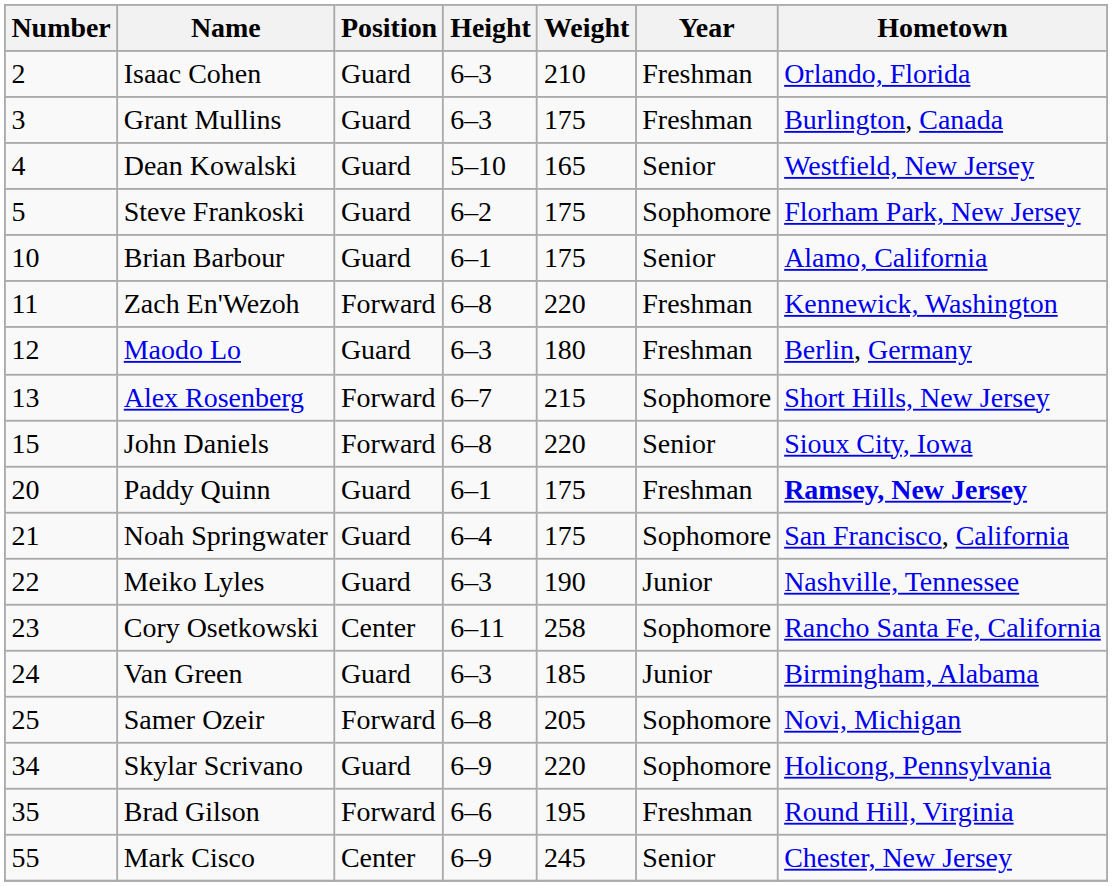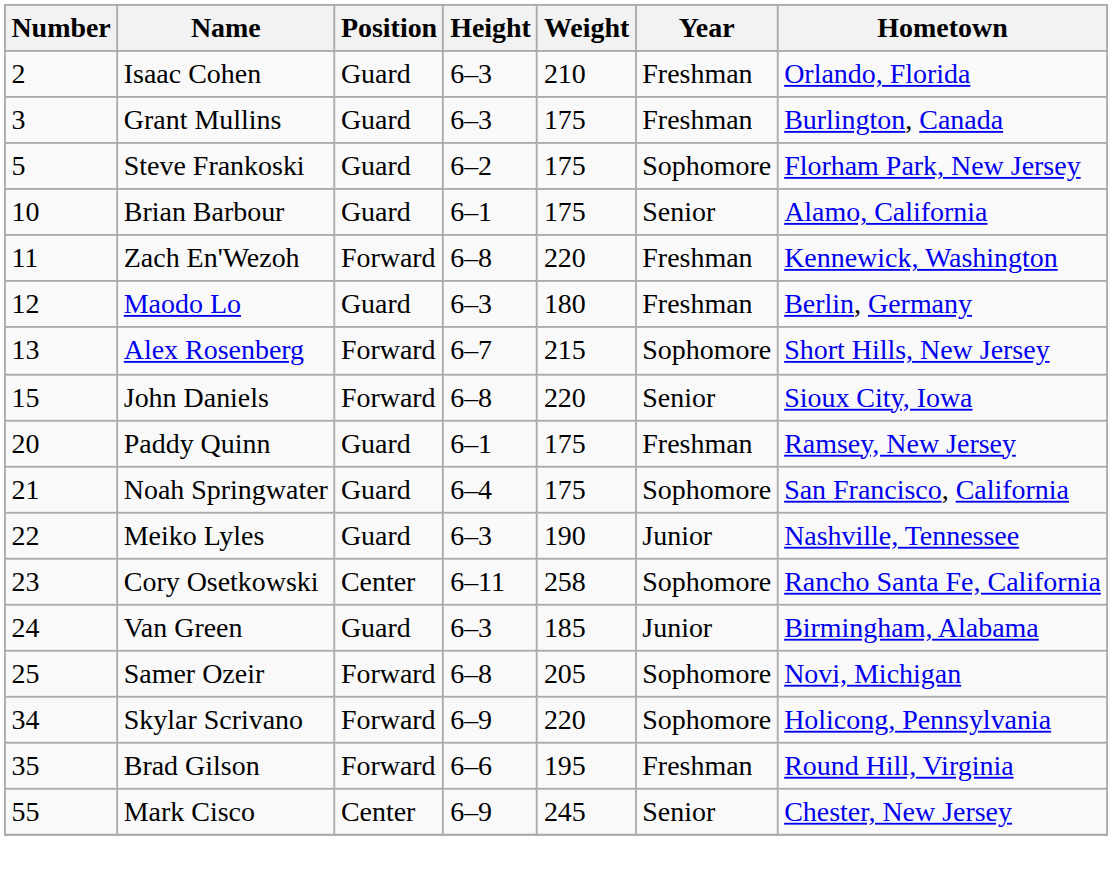 <table class="wikitable" style="font-size: 95%;">
 <tr>
 <th>Number</th>
 <th>Name</th>
 <th>Position</th>
 <th>Height</th>
 <th>Weight</th>
 <th>Year</th>
 <th>Hometown</th>
 </tr>
 <tr>
 <td>2</td>
 <td>Isaac Cohen</td>
 <td>Guard</td>
 <td>6–3</td>
 <td>210</td>
 <td>Freshman</td>
 <td><a href='#'>Orlando, Florida</a></td>
 </tr>
 <tr>
 <td>3</td>
 <td>Grant Mullins</td>
 <td>Guard</td>
 <td>6–3</td>
 <td>175</td>
 <td>Freshman</td>
 <td><a href='#'>Burlington</a>, <a href='#'>Canada</a></td>
-</tr>
-<tr>
-<td>4</td>
-<td>Dean Kowalski</td>
-<td>Guard</td>
-<td>5–10</td>
-<td>165</td>
-<td>Senior</td>
-<td><a href='#'>Westfield, New Jersey</a></td>
 </tr>
 <tr>
 <td>5</td>
 <td>Steve Frankoski</td>
 <td>Guard</td>
 <td>6–2</td>
 <td>175</td>
 <td>Sophomore</td>
 <td><a href='#'>Florham Park, New Jersey</a></td>
 </tr>
 <tr>
 <td>10</td>
 <td>Brian Barbour</td>
 <td>Guard</td>
 <td>6–1</td>
 <td>175</td>
 <td>Senior</td>
 <td><a href='#'>Alamo, California</a></td>
 </tr>
 <tr>
 <td>11</td>
 <td>Zach En'Wezoh</td>
 <td>Forward</td>
 <td>6–8</td>
 <td>220</td>
 <td>Freshman</td>
 <td><a href='#'>Kennewick, Washington</a></td>
 </tr>
 <tr>
 <td>12</td>
 <td><a href='#'>Maodo Lo</a></td>
 <td>Guard</td>
 <td>6–3</td>
 <td>180</td>
 <td>Freshman</td>
 <td><a href='#'>Berlin</a>, <a href='#'>Germany</a></td>
 </tr>
 <tr>
 <td>13</td>
 <td><a href='#'>Alex Rosenberg</a></td>
 <td>Forward</td>
 <td>6–7</td>
 <td>215</td>
 <td>Sophomore</td>
 <td><a href='#'>Short Hills, New Jersey</a></td>
 </tr>
 <tr>
 <td>15</td>
 <td>John Daniels</td>
 <td>Forward</td>
 <td>6–8</td>
 <td>220</td>
 <td>Senior</td>
 <td><a href='#'>Sioux City, Iowa</a></td>
 </tr>
 <tr>
 <td>20</td>
 <td>Paddy Quinn</td>
 <td>Guard</td>
 <td>6–1</td>
 <td>175</td>
 <td>Freshman</td>
-<td><strong><a href='#'>Ramsey, New Jersey</a></strong></td>
+<td><a href='#'>Ramsey, New Jersey</a></td>
 </tr>
 <tr>
 <td>21</td>
 <td>Noah Springwater</td>
 <td>Guard</td>
 <td>6–4</td>
 <td>175</td>
 <td>Sophomore</td>
 <td><a href='#'>San Francisco</a>, <a href='#'>California</a></td>
 </tr>
 <tr>
 <td>22</td>
 <td>Meiko Lyles</td>
 <td>Guard</td>
 <td>6–3</td>
 <td>190</td>
 <td>Junior</td>
 <td><a href='#'>Nashville, Tennessee</a></td>
 </tr>
 <tr>
 <td>23</td>
 <td>Cory Osetkowski</td>
 <td>Center</td>
 <td>6–11</td>
 <td>258</td>
 <td>Sophomore</td>
 <td><a href='#'>Rancho Santa Fe, California</a></td>
 </tr>
 <tr>
 <td>24</td>
 <td>Van Green</td>
 <td>Guard</td>
 <td>6–3</td>
 <td>185</td>
 <td>Junior</td>
 <td><a href='#'>Birmingham, Alabama</a></td>
 </tr>
 <tr>
 <td>25</td>
 <td>Samer Ozeir</td>
 <td>Forward</td>
 <td>6–8</td>
 <td>205</td>
 <td>Sophomore</td>
 <td><a href='#'>Novi, Michigan</a></td>
 </tr>
 <tr>
 <td>34</td>
 <td>Skylar Scrivano</td>
-<td>Guard</td>
+<td>Forward</td>
 <td>6–9</td>
 <td>220</td>
 <td>Sophomore</td>
 <td><a href='#'>Holicong, Pennsylvania</a></td>
 </tr>
 <tr>
 <td>35</td>
 <td>Brad Gilson</td>
 <td>Forward</td>
 <td>6–6</td>
 <td>195</td>
 <td>Freshman</td>
 <td><a href='#'>Round Hill, Virginia</a></td>
 </tr>
 <tr>
 <td>55</td>
 <td>Mark Cisco</td>
 <td>Center</td>
 <td>6–9</td>
 <td>245</td>
 <td>Senior</td>
 <td><a href='#'>Chester, New Jersey</a></td>
 </tr>
 <tr>
 </tr>
 </table>
